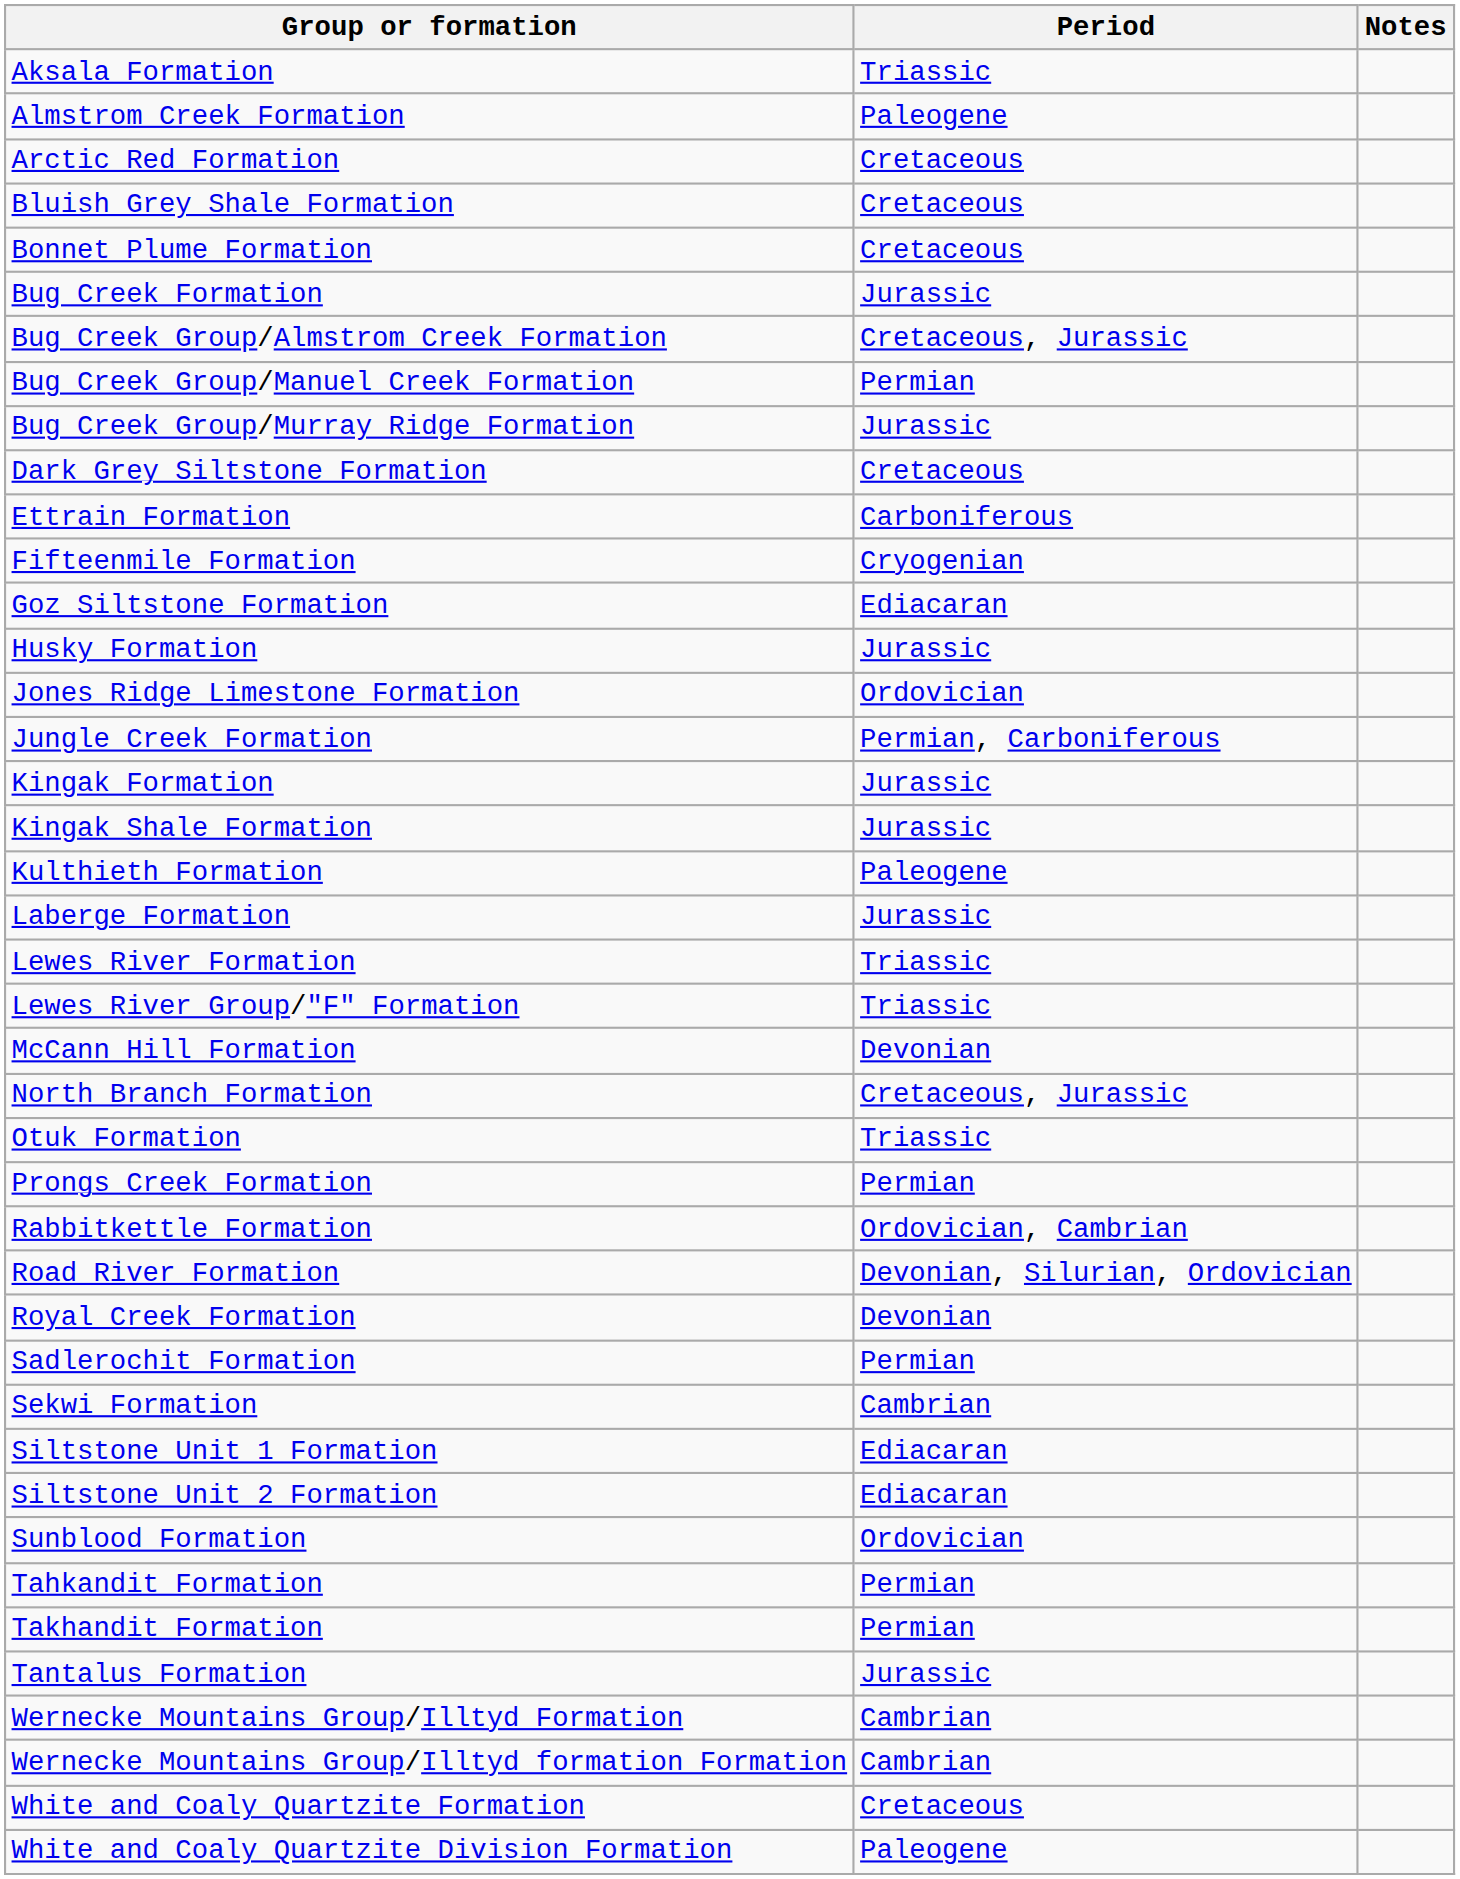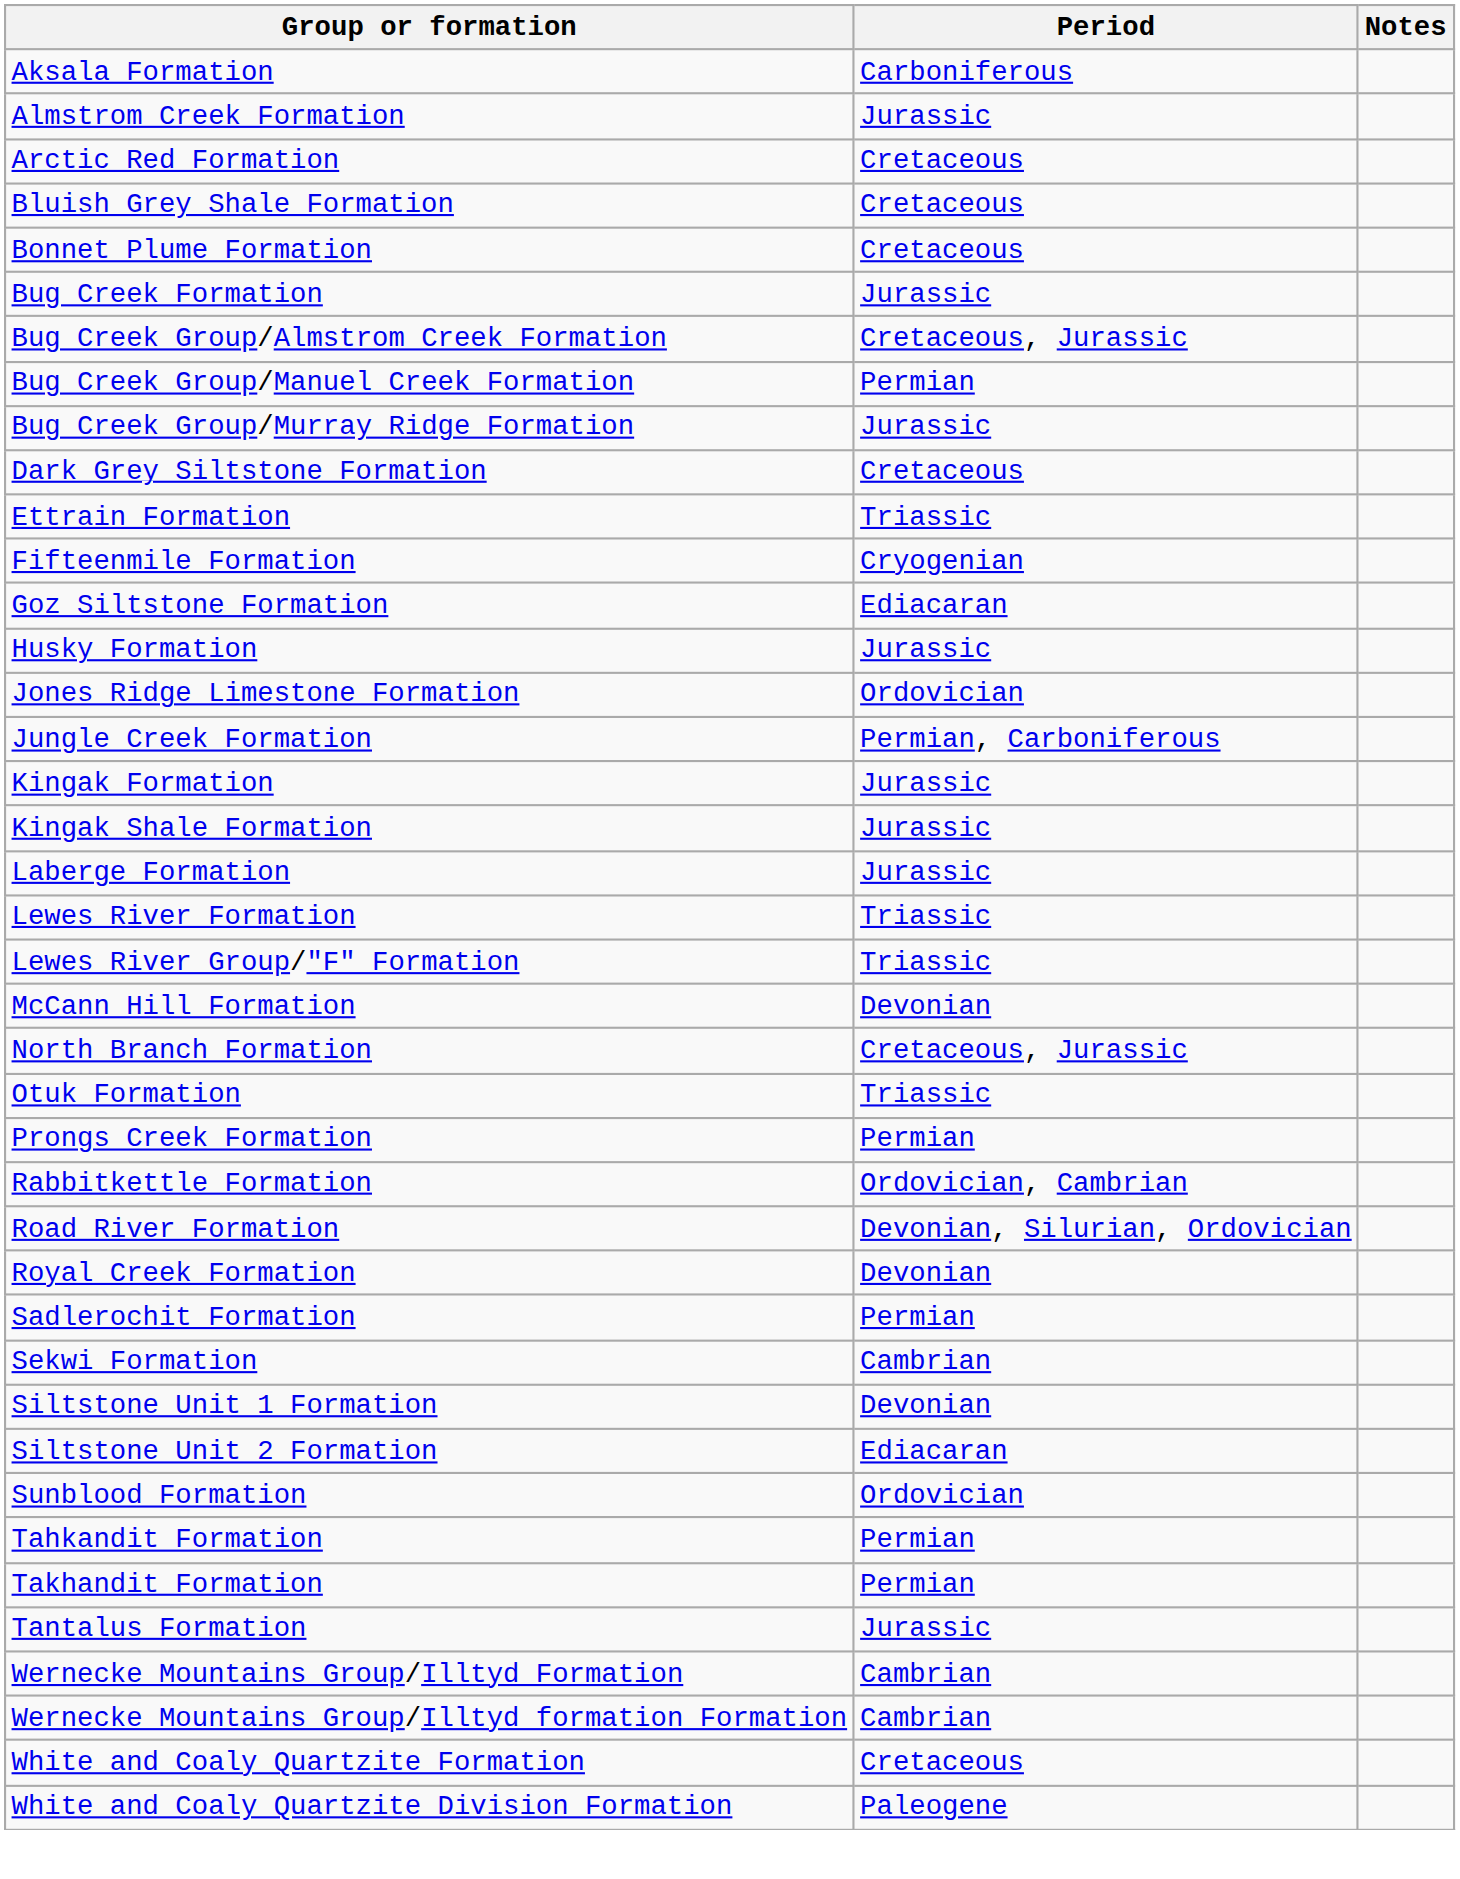 <table class="wikitable sortable">
 <tr>
 <th>Group or formation</th>
 <th>Period</th>
 <th class="unsortable">Notes</th>
 </tr>
 <tr>
 <td><a href='#'>Aksala Formation</a></td>
-<td><a href='#'>Triassic</a></td>
+<td><a href='#'>Carboniferous</a></td>
 <td></td>
 </tr>
 <tr>
 <td><a href='#'>Almstrom Creek Formation</a></td>
-<td><a href='#'>Paleogene</a></td>
+<td><a href='#'>Jurassic</a></td>
 <td></td>
 </tr>
 <tr>
 <td><a href='#'>Arctic Red Formation</a></td>
 <td><a href='#'>Cretaceous</a></td>
 <td></td>
 </tr>
 <tr>
 <td><a href='#'>Bluish Grey Shale Formation</a></td>
 <td><a href='#'>Cretaceous</a></td>
 <td></td>
 </tr>
 <tr>
 <td><a href='#'>Bonnet Plume Formation</a></td>
 <td><a href='#'>Cretaceous</a></td>
 <td></td>
 </tr>
 <tr>
 <td><a href='#'>Bug Creek Formation</a></td>
 <td><a href='#'>Jurassic</a></td>
 <td></td>
 </tr>
 <tr>
 <td><a href='#'>Bug Creek Group</a>/<a href='#'>Almstrom Creek Formation</a></td>
 <td><a href='#'>Cretaceous</a>, <a href='#'>Jurassic</a></td>
 <td></td>
 </tr>
 <tr>
 <td><a href='#'>Bug Creek Group</a>/<a href='#'>Manuel Creek Formation</a></td>
 <td><a href='#'>Permian</a></td>
 <td></td>
 </tr>
 <tr>
 <td><a href='#'>Bug Creek Group</a>/<a href='#'>Murray Ridge Formation</a></td>
 <td><a href='#'>Jurassic</a></td>
 <td></td>
 </tr>
 <tr>
 <td><a href='#'>Dark Grey Siltstone Formation</a></td>
 <td><a href='#'>Cretaceous</a></td>
 <td></td>
 </tr>
 <tr>
 <td><a href='#'>Ettrain Formation</a></td>
-<td><a href='#'>Carboniferous</a></td>
+<td><a href='#'>Triassic</a></td>
 <td></td>
 </tr>
 <tr>
 <td><a href='#'>Fifteenmile Formation</a></td>
 <td><a href='#'>Cryogenian</a></td>
 <td></td>
 </tr>
 <tr>
 <td><a href='#'>Goz Siltstone Formation</a></td>
 <td><a href='#'>Ediacaran</a></td>
 <td></td>
 </tr>
 <tr>
 <td><a href='#'>Husky Formation</a></td>
 <td><a href='#'>Jurassic</a></td>
 <td></td>
 </tr>
 <tr>
 <td><a href='#'>Jones Ridge Limestone Formation</a></td>
 <td><a href='#'>Ordovician</a></td>
 <td></td>
 </tr>
 <tr>
 <td><a href='#'>Jungle Creek Formation</a></td>
 <td><a href='#'>Permian</a>, <a href='#'>Carboniferous</a></td>
 <td></td>
 </tr>
 <tr>
 <td><a href='#'>Kingak Formation</a></td>
 <td><a href='#'>Jurassic</a></td>
 <td></td>
 </tr>
 <tr>
 <td><a href='#'>Kingak Shale Formation</a></td>
 <td><a href='#'>Jurassic</a></td>
-<td></td>
-</tr>
-<tr>
-<td><a href='#'>Kulthieth Formation</a></td>
-<td><a href='#'>Paleogene</a></td>
 <td></td>
 </tr>
 <tr>
 <td><a href='#'>Laberge Formation</a></td>
 <td><a href='#'>Jurassic</a></td>
 <td></td>
 </tr>
 <tr>
 <td><a href='#'>Lewes River Formation</a></td>
 <td><a href='#'>Triassic</a></td>
 <td></td>
 </tr>
 <tr>
 <td><a href='#'>Lewes River Group</a>/<a href='#'>"F" Formation</a></td>
 <td><a href='#'>Triassic</a></td>
 <td></td>
 </tr>
 <tr>
 <td><a href='#'>McCann Hill Formation</a></td>
 <td><a href='#'>Devonian</a></td>
 <td></td>
 </tr>
 <tr>
 <td><a href='#'>North Branch Formation</a></td>
 <td><a href='#'>Cretaceous</a>, <a href='#'>Jurassic</a></td>
 <td></td>
 </tr>
 <tr>
 <td><a href='#'>Otuk Formation</a></td>
 <td><a href='#'>Triassic</a></td>
 <td></td>
 </tr>
 <tr>
 <td><a href='#'>Prongs Creek Formation</a></td>
 <td><a href='#'>Permian</a></td>
 <td></td>
 </tr>
 <tr>
 <td><a href='#'>Rabbitkettle Formation</a></td>
 <td><a href='#'>Ordovician</a>, <a href='#'>Cambrian</a></td>
 <td></td>
 </tr>
 <tr>
 <td><a href='#'>Road River Formation</a></td>
 <td><a href='#'>Devonian</a>, <a href='#'>Silurian</a>, <a href='#'>Ordovician</a></td>
 <td></td>
 </tr>
 <tr>
 <td><a href='#'>Royal Creek Formation</a></td>
 <td><a href='#'>Devonian</a></td>
 <td></td>
 </tr>
 <tr>
 <td><a href='#'>Sadlerochit Formation</a></td>
 <td><a href='#'>Permian</a></td>
 <td></td>
 </tr>
 <tr>
 <td><a href='#'>Sekwi Formation</a></td>
 <td><a href='#'>Cambrian</a></td>
 <td></td>
 </tr>
 <tr>
 <td><a href='#'>Siltstone Unit 1 Formation</a></td>
-<td><a href='#'>Ediacaran</a></td>
+<td><a href='#'>Devonian</a></td>
 <td></td>
 </tr>
 <tr>
 <td><a href='#'>Siltstone Unit 2 Formation</a></td>
 <td><a href='#'>Ediacaran</a></td>
 <td></td>
 </tr>
 <tr>
 <td><a href='#'>Sunblood Formation</a></td>
 <td><a href='#'>Ordovician</a></td>
 <td></td>
 </tr>
 <tr>
 <td><a href='#'>Tahkandit Formation</a></td>
 <td><a href='#'>Permian</a></td>
 <td></td>
 </tr>
 <tr>
 <td><a href='#'>Takhandit Formation</a></td>
 <td><a href='#'>Permian</a></td>
 <td></td>
 </tr>
 <tr>
 <td><a href='#'>Tantalus Formation</a></td>
 <td><a href='#'>Jurassic</a></td>
 <td></td>
 </tr>
 <tr>
 <td><a href='#'>Wernecke Mountains Group</a>/<a href='#'>Illtyd Formation</a></td>
 <td><a href='#'>Cambrian</a></td>
 <td></td>
 </tr>
 <tr>
 <td><a href='#'>Wernecke Mountains Group</a>/<a href='#'>Illtyd formation Formation</a></td>
 <td><a href='#'>Cambrian</a></td>
 <td></td>
 </tr>
 <tr>
 <td><a href='#'>White and Coaly Quartzite Formation</a></td>
 <td><a href='#'>Cretaceous</a></td>
 <td></td>
 </tr>
 <tr>
 <td><a href='#'>White and Coaly Quartzite Division Formation</a></td>
 <td><a href='#'>Paleogene</a></td>
 <td></td>
 </tr>
 <tr>
 </tr>
 </table>
